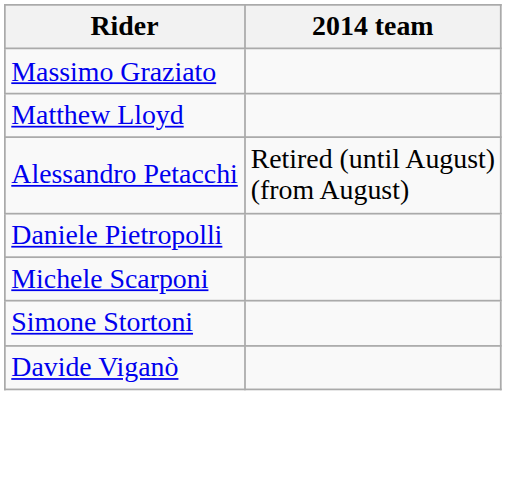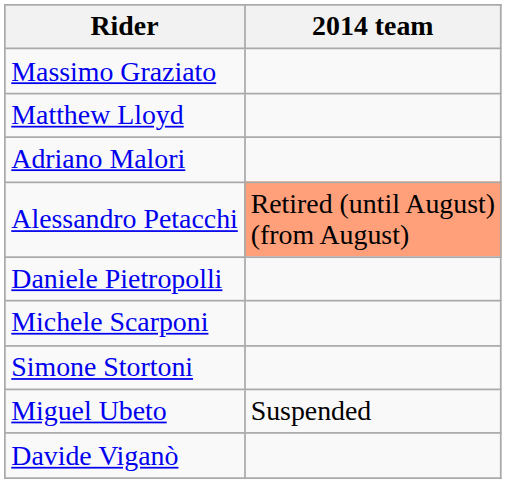 <table class="wikitable">
 <tr>
 <th>Rider</th>
 <th>2014 team</th>
 </tr>
 <tr>
 <td><a href='#'>Massimo Graziato</a></td>
 <td></td>
 </tr>
 <tr>
 <td><a href='#'>Matthew Lloyd</a></td>
 <td></td>
 </tr>
 <tr>
+<td><a href='#'>Adriano Malori</a></td>
+<td></td>
+</tr>
+<tr>
 <td><a href='#'>Alessandro Petacchi</a></td>
-<td>Retired (until August)<br> (from August)</td>
+<td style="background: lightsalmon;">Retired (until August)<br> (from August)</td>
 </tr>
 <tr>
 <td><a href='#'>Daniele Pietropolli</a></td>
 <td></td>
 </tr>
 <tr>
 <td><a href='#'>Michele Scarponi</a></td>
 <td></td>
 </tr>
 <tr>
 <td><a href='#'>Simone Stortoni</a></td>
 <td></td>
 </tr>
 <tr>
+<td><a href='#'>Miguel Ubeto</a></td>
+<td>Suspended</td>
+</tr>
+<tr>
 <td><a href='#'>Davide Viganò</a></td>
 <td></td>
 </tr>
 </table>
